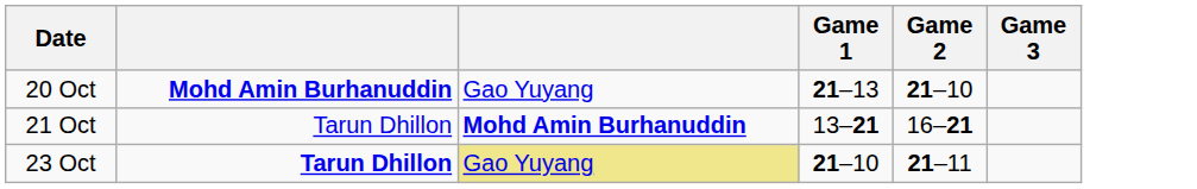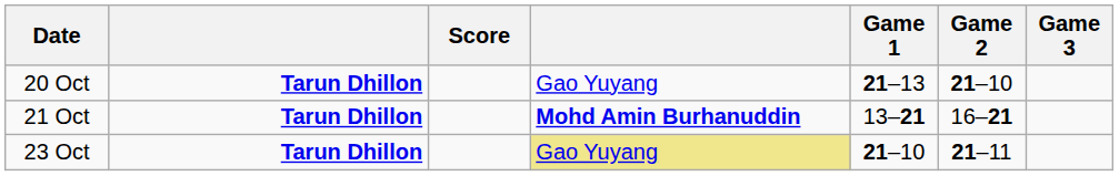 <table class="wikitable" style="text-align:center; font-size:90% ">
 <tr>
 <th width="60">Date</th>
 <th align="right" width="200"></th>
+<th width="60">Score</th>
 <th align="left" width="200"></th>
 <th width="50">Game 1</th>
 <th width="50">Game 2</th>
 <th width="50">Game 3</th>
 </tr>
 <tr>
 <td>20 Oct</td>
-<td align="right"><strong><a href='#'>Mohd Amin Burhanuddin</a> </strong></td>
+<td align="right"><strong><a href='#'>Tarun Dhillon</a> </strong></td>
+<td align="center"></td>
 <td align="left"> <a href='#'>Gao Yuyang</a></td>
 <td><strong>21</strong>–13</td>
 <td><strong>21</strong>–10</td>
 <td></td>
 </tr>
 <tr>
 <td>21 Oct</td>
-<td align="right"><a href='#'>Tarun Dhillon</a> </td>
+<td align="right"><strong><a href='#'>Tarun Dhillon</a> </strong></td>
+<td align="center"></td>
 <td align="left"><strong> <a href='#'>Mohd Amin Burhanuddin</a></strong></td>
 <td>13–<strong>21</strong></td>
 <td>16–<strong>21</strong></td>
 <td></td>
 </tr>
 <tr>
 <td>23 Oct</td>
 <td align="right"><strong><a href='#'>Tarun Dhillon</a> </strong></td>
+<td align="center"></td>
 <td align="left" style="background: khaki;"> <a href='#'>Gao Yuyang</a></td>
 <td><strong>21</strong>–10</td>
 <td><strong>21</strong>–11</td>
 <td></td>
 </tr>
 </table>
